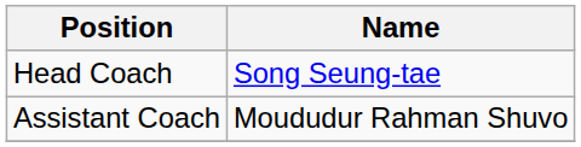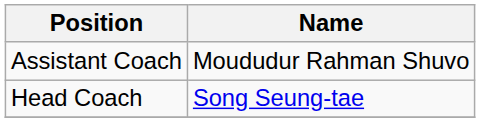 <table class="wikitable" style="text-align:left;margin-left:1em;float:center">
 <tr>
 <th>Position</th>
 <th>Name</th>
 </tr>
 <tr>
+<td>Assistant Coach</td>
+<td> Moududur Rahman Shuvo</td>
+</tr>
+<tr>
 <td>Head Coach</td>
 <td> <a href='#'>Song Seung-tae</a></td>
 </tr>
 <tr>
-<td>Assistant Coach</td>
-<td> Moududur Rahman Shuvo</td>
-</tr>
-<tr>
 </tr>
 </table>
